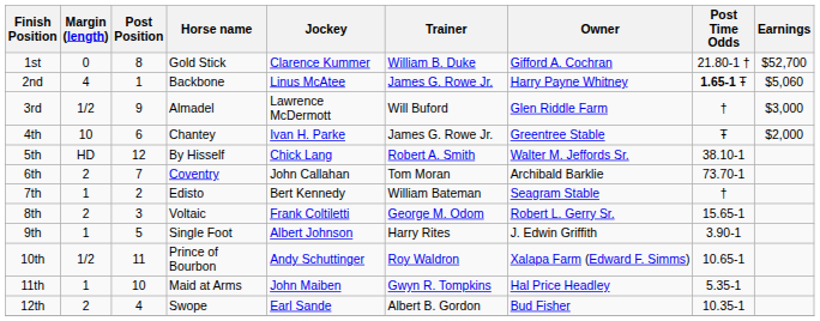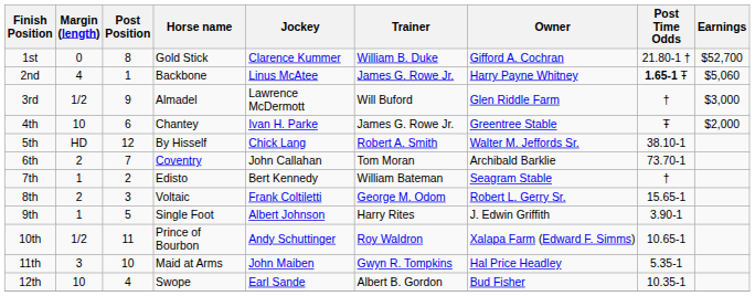 <table class="wikitable sortable" | border="2" cellpadding="1" style="border-collapse: collapse; font-size:90%">
 <tr>
 <th width="40px">Finish <br> Position</th>
 <th width="40px">Margin <br><span>(<a href='#'>length</a>)</span></th>
 <th width="40px">Post <br> Position</th>
 <th width="110px">Horse name</th>
 <th width="130px">Jockey</th>
 <th width="135px">Trainer</th>
 <th width=>Owner</th>
 <th width="65px">Post Time <br> Odds</th>
 <th width="60px">Earnings</th>
 </tr>
 <tr>
 <td align=center>1<span>st</span></td>
 <td align=center>0</td>
 <td align=center>8</td>
 <td>Gold Stick</td>
 <td><a href='#'>Clarence Kummer</a></td>
 <td><a href='#'>William B. Duke</a></td>
 <td><a href='#'>Gifford A. Cochran</a></td>
 <td align=center>21.80-1 †</td>
 <td align=center>$52,700</td>
 </tr>
 <tr>
 <td align=center>2<span>nd</span></td>
 <td align=center>4</td>
 <td align=center>1</td>
 <td>Backbone</td>
 <td><a href='#'>Linus McAtee</a></td>
 <td><a href='#'>James G. Rowe Jr.</a></td>
 <td><a href='#'>Harry Payne Whitney</a></td>
 <td align=center><strong>1.65-1</strong> Ŧ</td>
 <td align=center>$5,060</td>
 </tr>
 <tr>
 <td align=center>3<span>rd</span></td>
 <td align=center>1/2</td>
 <td align=center>9</td>
 <td>Almadel</td>
 <td>Lawrence McDermott</td>
 <td>Will Buford</td>
 <td><a href='#'>Glen Riddle Farm</a></td>
 <td align=center>†</td>
 <td align=center>$3,000</td>
 </tr>
 <tr>
 <td align=center>4<span>th</span></td>
 <td align=center>10</td>
 <td align=center>6</td>
 <td>Chantey</td>
 <td><a href='#'>Ivan H. Parke</a></td>
 <td>James G. Rowe Jr.</td>
 <td><a href='#'>Greentree Stable</a></td>
 <td align=center>Ŧ</td>
 <td align=center>$2,000</td>
 </tr>
 <tr>
 <td align=center>5<span>th</span></td>
 <td align=center>HD</td>
 <td align=center>12</td>
 <td>By Hisself</td>
 <td><a href='#'>Chick Lang</a></td>
 <td><a href='#'>Robert A. Smith</a></td>
 <td><a href='#'>Walter M. Jeffords Sr.</a></td>
 <td align=center>38.10-1</td>
 <td></td>
 </tr>
 <tr>
 <td align=center>6<span>th</span></td>
 <td align=center>2</td>
 <td align=center>7</td>
 <td><a href='#'>Coventry</a></td>
 <td>John Callahan</td>
 <td>Tom Moran</td>
 <td>Archibald Barklie</td>
 <td align=center>73.70-1</td>
 <td></td>
 </tr>
 <tr>
 <td align=center>7<span>th</span></td>
 <td align=center>1</td>
 <td align=center>2</td>
 <td>Edisto</td>
 <td>Bert Kennedy</td>
 <td>William Bateman</td>
 <td><a href='#'>Seagram Stable</a></td>
 <td align=center>†</td>
 <td></td>
 </tr>
 <tr>
 <td align=center>8<span>th</span></td>
 <td align=center>2</td>
 <td align=center>3</td>
 <td>Voltaic</td>
 <td><a href='#'>Frank Coltiletti</a></td>
 <td><a href='#'>George M. Odom</a></td>
 <td><a href='#'>Robert L. Gerry Sr.</a></td>
 <td align=center>15.65-1</td>
 <td></td>
 </tr>
 <tr>
 <td align=center>9<span>th</span></td>
 <td align=center>1</td>
 <td align=center>5</td>
 <td>Single Foot</td>
 <td><a href='#'>Albert Johnson</a></td>
 <td>Harry Rites</td>
 <td>J. Edwin Griffith</td>
 <td align=center>3.90-1</td>
 <td></td>
 </tr>
 <tr>
 <td align=center>10<span>th</span></td>
 <td align=center>1/2</td>
 <td align=center>11</td>
 <td>Prince of Bourbon</td>
 <td><a href='#'>Andy Schuttinger</a></td>
 <td><a href='#'>Roy Waldron</a></td>
 <td><a href='#'>Xalapa Farm</a> (<a href='#'>Edward F. Simms</a>)</td>
 <td align=center>10.65-1</td>
 <td></td>
 </tr>
 <tr>
 <td align=center>11<span>th</span></td>
-<td align=center>1</td>
+<td align=center>3</td>
 <td align=center>10</td>
 <td>Maid at Arms</td>
 <td><a href='#'>John Maiben</a></td>
 <td><a href='#'>Gwyn R. Tompkins</a></td>
 <td><a href='#'>Hal Price Headley</a></td>
 <td align=center>5.35-1</td>
 <td></td>
 </tr>
 <tr>
 <td align=center>12<span>th</span></td>
-<td align=center>2</td>
+<td align=center>10</td>
 <td align=center>4</td>
 <td>Swope</td>
 <td><a href='#'>Earl Sande</a></td>
 <td>Albert B. Gordon</td>
 <td><a href='#'>Bud Fisher</a></td>
 <td align=center>10.35-1</td>
 <td></td>
 </tr>
 <tr>
 </tr>
 </table>
